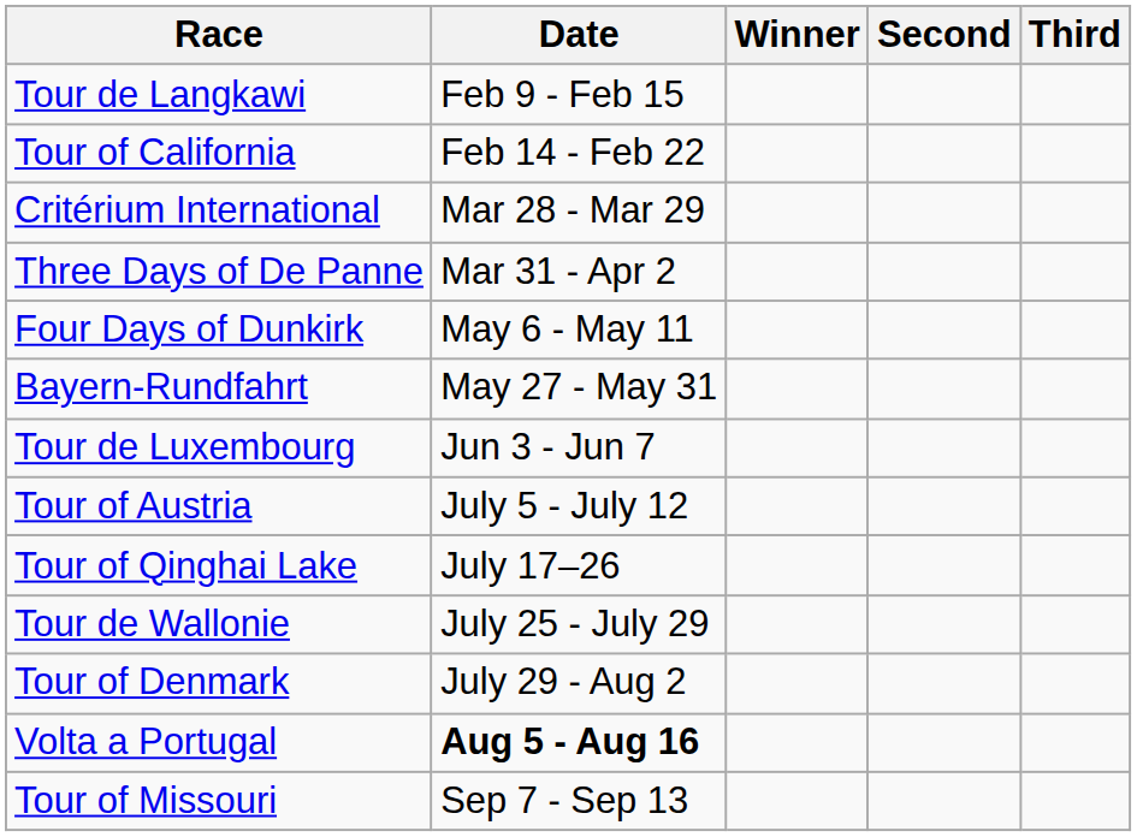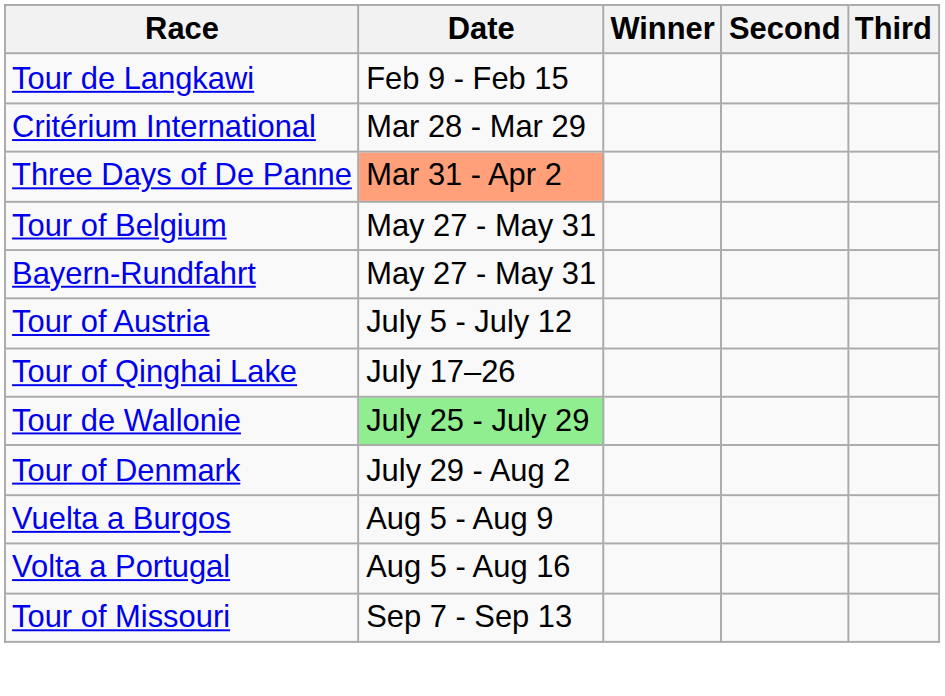 <table class="wikitable">
 <tr>
 <th>Race</th>
 <th>Date</th>
 <th>Winner</th>
 <th>Second</th>
 <th>Third</th>
 </tr>
 <tr>
 <td> <a href='#'>Tour de Langkawi</a></td>
 <td>Feb 9 - Feb 15</td>
 <td><strong></strong></td>
 <td></td>
 <td></td>
 </tr>
 <tr>
-<td> <a href='#'>Tour of California</a></td>
-<td>Feb 14 - Feb 22</td>
-<td><strong></strong></td>
-<td></td>
-<td></td>
-</tr>
-<tr>
 <td> <a href='#'>Critérium International</a></td>
 <td>Mar 28 - Mar 29</td>
 <td><strong></strong></td>
 <td></td>
 <td></td>
 </tr>
 <tr>
 <td> <a href='#'>Three Days of De Panne</a></td>
-<td>Mar 31 - Apr 2</td>
+<td style="background: lightsalmon;">Mar 31 - Apr 2</td>
 <td><strong></strong></td>
 <td></td>
 <td></td>
 </tr>
 <tr>
-<td> <a href='#'>Four Days of Dunkirk</a></td>
-<td>May 6 - May 11</td>
+<td> <a href='#'>Tour of Belgium</a></td>
+<td>May 27 - May 31</td>
 <td><strong></strong></td>
 <td></td>
 <td></td>
 </tr>
 <tr>
 <td> <a href='#'>Bayern-Rundfahrt</a></td>
 <td>May 27 - May 31</td>
-<td><strong></strong></td>
-<td></td>
-<td></td>
-</tr>
-<tr>
-<td> <a href='#'>Tour de Luxembourg</a></td>
-<td>Jun 3 - Jun 7</td>
 <td><strong></strong></td>
 <td></td>
 <td></td>
 </tr>
 <tr>
 <td> <a href='#'>Tour of Austria</a></td>
 <td>July 5 - July 12</td>
 <td><strong></strong></td>
 <td></td>
 <td></td>
 </tr>
 <tr>
 <td> <a href='#'>Tour of Qinghai Lake</a></td>
 <td>July 17–26</td>
 <td><strong></strong></td>
 <td></td>
 <td></td>
 </tr>
 <tr>
 <td> <a href='#'>Tour de Wallonie</a></td>
-<td>July 25 - July 29</td>
+<td style="background: lightgreen;">July 25 - July 29</td>
 <td><strong></strong></td>
 <td></td>
 <td></td>
 </tr>
 <tr>
 <td> <a href='#'>Tour of Denmark</a></td>
 <td>July 29 - Aug 2</td>
 <td><strong></strong></td>
 <td></td>
 <td></td>
 </tr>
 <tr>
+<td> <a href='#'>Vuelta a Burgos</a></td>
+<td>Aug 5 - Aug 9</td>
+<td><strong></strong></td>
+<td></td>
+<td></td>
+</tr>
+<tr>
 <td> <a href='#'>Volta a Portugal</a></td>
-<td><strong>Aug 5 - Aug 16</strong></td>
+<td>Aug 5 - Aug 16</td>
 <td><strong></strong></td>
 <td></td>
 <td></td>
 </tr>
 <tr>
 <td> <a href='#'>Tour of Missouri</a></td>
 <td>Sep 7 - Sep 13</td>
 <td><strong></strong></td>
 <td></td>
 <td></td>
 </tr>
 </table>
